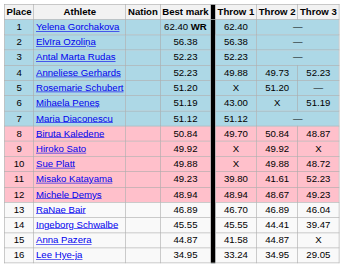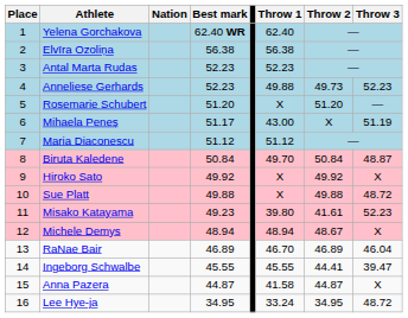 <table class=wikitable>
 <tr>
 <th>Place</th>
 <th>Athlete</th>
 <th>Nation</th>
 <th>Best mark</th>
 <td bgcolor=black></td>
 <th>Throw 1</th>
 <th>Throw 2</th>
 <th>Throw 3</th>
 </tr>
 <tr align=center bgcolor=lightblue>
 <td>1</td>
 <td align=left><a href='#'>Yelena Gorchakova</a></td>
 <td align=left></td>
 <td>62.40 <strong>WR</strong></td>
 <td rowspan=16 bgcolor=black></td>
 <td>62.40</td>
 <td colspan=2>—</td>
 </tr>
 <tr align=center bgcolor=lightblue>
 <td>2</td>
 <td align=left><a href='#'>Elvīra Ozoliņa</a></td>
 <td align=left></td>
 <td>56.38</td>
 <td>56.38</td>
 <td colspan=2>—</td>
 </tr>
 <tr align=center bgcolor=lightblue>
 <td>3</td>
 <td align=left><a href='#'>Antal Marta Rudas</a></td>
 <td align=left></td>
 <td>52.23</td>
 <td>52.23</td>
 <td colspan=2>—</td>
 </tr>
 <tr align=center bgcolor=lightblue>
 <td>4</td>
 <td align=left><a href='#'>Anneliese Gerhards</a></td>
 <td align=left></td>
 <td>52.23</td>
 <td>49.88</td>
 <td>49.73</td>
 <td>52.23</td>
 </tr>
 <tr align=center bgcolor=lightblue>
 <td>5</td>
 <td align=left><a href='#'>Rosemarie Schubert</a></td>
 <td align=left></td>
 <td>51.20</td>
 <td>X</td>
 <td>51.20</td>
 <td>—</td>
 </tr>
 <tr align=center bgcolor=lightblue>
 <td>6</td>
 <td align=left><a href='#'>Mihaela Peneș</a></td>
 <td align=left></td>
-<td>51.19</td>
+<td>51.17</td>
 <td>43.00</td>
 <td>X</td>
 <td>51.19</td>
 </tr>
 <tr align=center bgcolor=lightblue>
 <td>7</td>
 <td align=left><a href='#'>Maria Diaconescu</a></td>
 <td align=left></td>
 <td>51.12</td>
 <td>51.12</td>
 <td colspan=2>—</td>
 </tr>
 <tr align=center bgcolor=pink>
 <td>8</td>
 <td align=left><a href='#'>Biruta Kaledene</a></td>
 <td align=left></td>
 <td>50.84</td>
 <td>49.70</td>
 <td>50.84</td>
 <td>48.87</td>
 </tr>
 <tr align=center bgcolor=pink>
 <td>9</td>
 <td align=left><a href='#'>Hiroko Sato</a></td>
 <td align=left></td>
 <td>49.92</td>
 <td>X</td>
 <td>49.92</td>
 <td>X</td>
 </tr>
 <tr align=center bgcolor=pink>
 <td>10</td>
 <td align=left><a href='#'>Sue Platt</a></td>
 <td align=left></td>
 <td>49.88</td>
 <td>X</td>
 <td>49.88</td>
 <td>48.72</td>
 </tr>
 <tr align=center bgcolor=pink>
 <td>11</td>
 <td align=left><a href='#'>Misako Katayama</a></td>
 <td align=left></td>
 <td>49.23</td>
 <td>39.80</td>
 <td>41.61</td>
 <td>52.23</td>
 </tr>
 <tr align=center bgcolor=pink>
 <td>12</td>
 <td align=left><a href='#'>Michele Demys</a></td>
 <td align=left></td>
 <td>48.94</td>
 <td>48.94</td>
 <td>48.67</td>
-<td>49.23</td>
+<td>X</td>
 </tr>
 <tr align=center>
 <td>13</td>
 <td align=left><a href='#'>RaNae Bair</a></td>
 <td align=left></td>
 <td>46.89</td>
 <td>46.70</td>
 <td>46.89</td>
 <td>46.04</td>
 </tr>
 <tr align=center>
 <td>14</td>
 <td align=left><a href='#'>Ingeborg Schwalbe</a></td>
 <td align=left></td>
 <td>45.55</td>
 <td>45.55</td>
 <td>44.41</td>
 <td>39.47</td>
 </tr>
 <tr align=center>
 <td>15</td>
 <td align=left><a href='#'>Anna Pazera</a></td>
 <td align=left></td>
 <td>44.87</td>
 <td>41.58</td>
 <td>44.87</td>
 <td>X</td>
 </tr>
 <tr align=center>
 <td>16</td>
 <td align=left><a href='#'>Lee Hye-ja</a></td>
 <td align=left></td>
 <td>34.95</td>
 <td>33.24</td>
 <td>34.95</td>
-<td>29.05</td>
+<td>48.72</td>
 </tr>
 </table>
